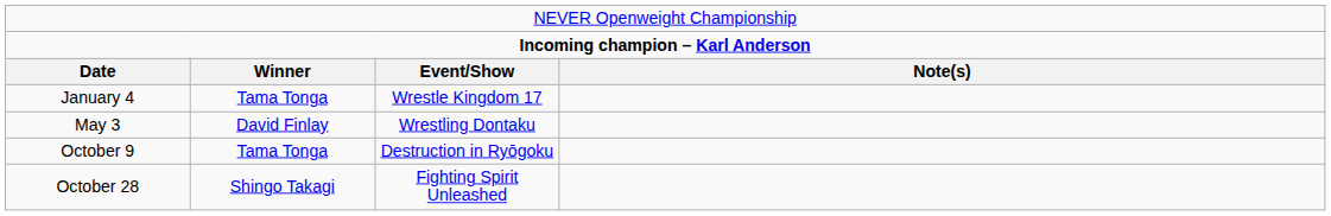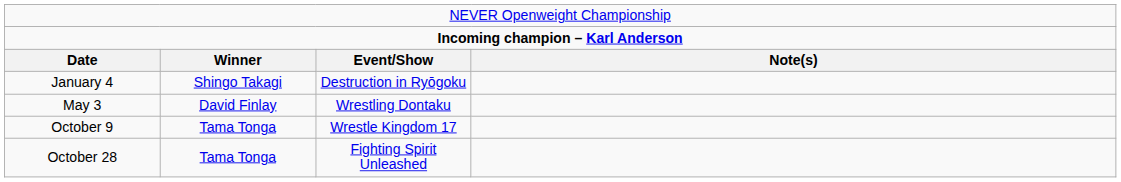 <table class="wikitable" style="text-align:center; width:100%;">
 <tr>
 <td colspan="5" style="text-align: center;"><a href='#'>NEVER Openweight Championship</a></td>
 </tr>
 <tr>
 <td colspan="5" style="text-align: center;"><strong>Incoming champion – <a href='#'>Karl Anderson</a></strong></td>
 </tr>
 <tr>
 <th width=14%>Date</th>
 <th width=14%>Winner</th>
 <th width=14%>Event/Show</th>
 <th width=58%>Note(s)</th>
 </tr>
 <tr>
 <td>January 4</td>
-<td><a href='#'>Tama Tonga</a></td>
-<td><a href='#'>Wrestle Kingdom 17</a><br></td>
+<td><a href='#'>Shingo Takagi</a></td>
+<td><a href='#'>Destruction in Ryōgoku</a></td>
 <td></td>
 </tr>
 <tr>
 <td>May 3</td>
 <td><a href='#'>David Finlay</a></td>
 <td><a href='#'>Wrestling Dontaku</a></td>
 <td></td>
 </tr>
 <tr>
 <td>October 9</td>
 <td><a href='#'>Tama Tonga</a></td>
-<td><a href='#'>Destruction in Ryōgoku</a></td>
+<td><a href='#'>Wrestle Kingdom 17</a><br></td>
 <td></td>
 </tr>
 <tr>
 <td>October 28</td>
-<td><a href='#'>Shingo Takagi</a></td>
+<td><a href='#'>Tama Tonga</a></td>
 <td><a href='#'>Fighting Spirit Unleashed</a></td>
 <td></td>
 </tr>
 </table>
